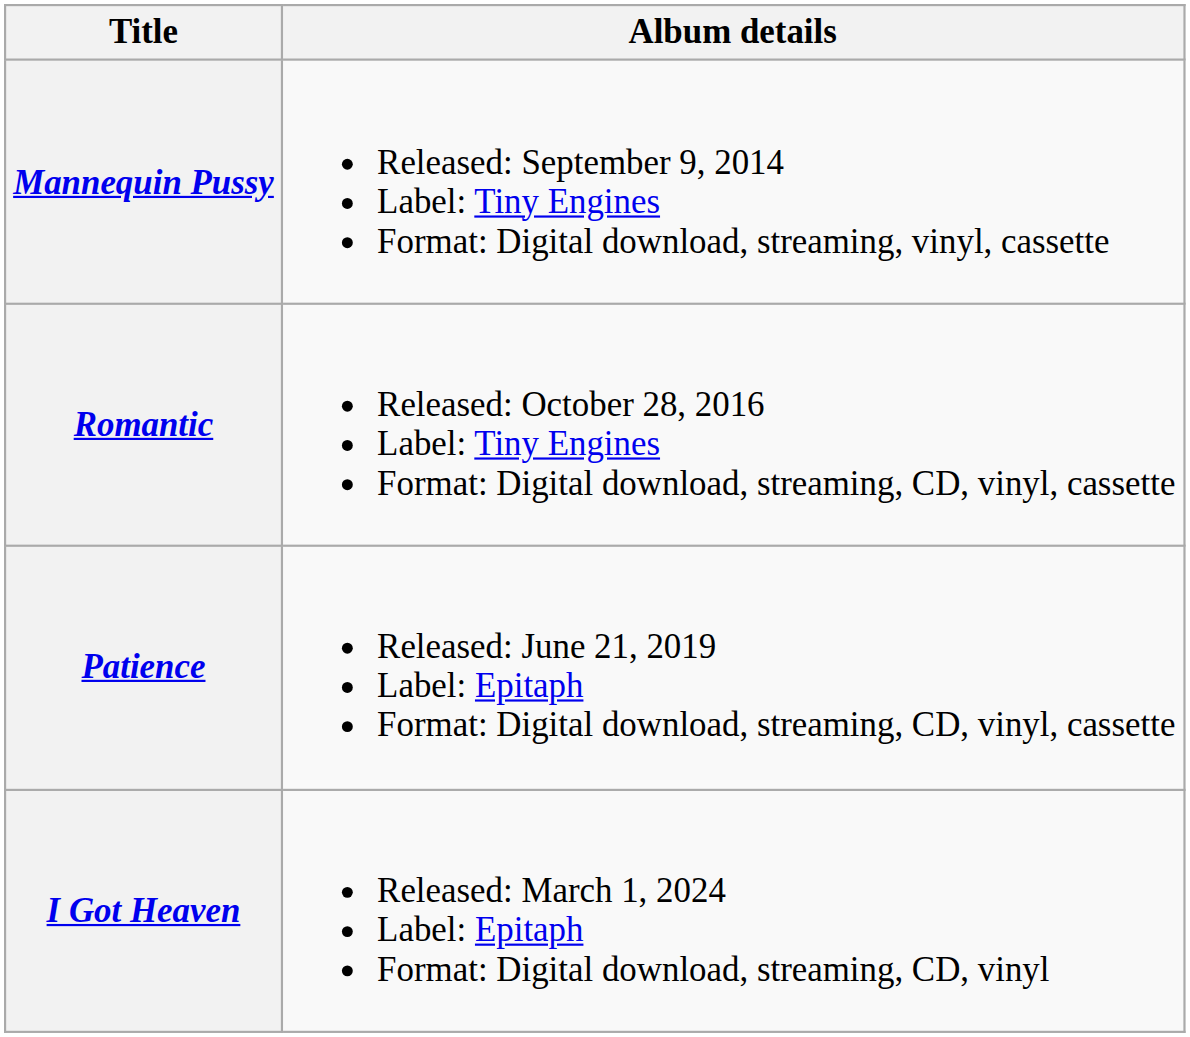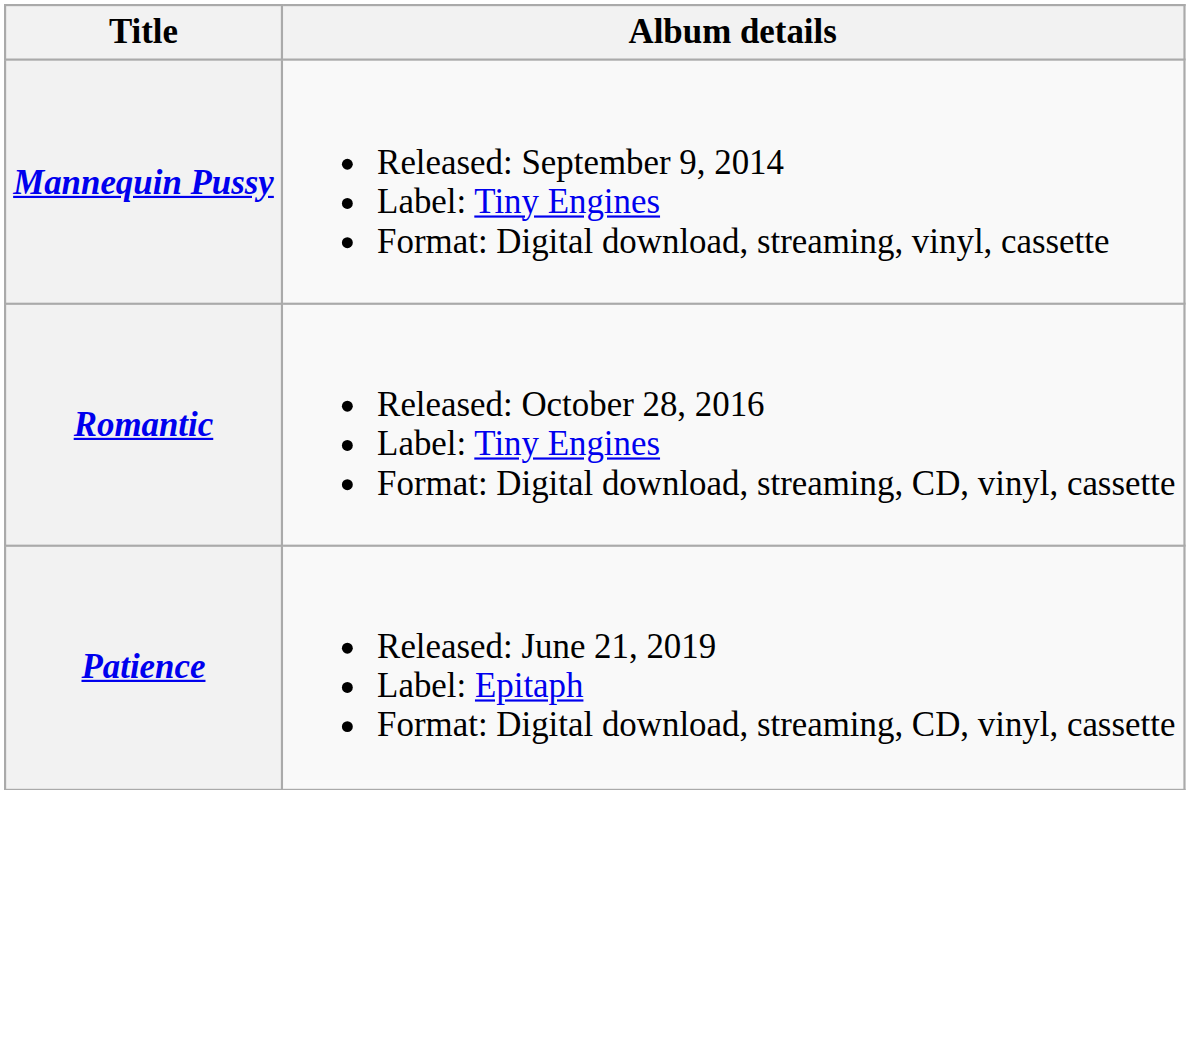 <table class="wikitable plainrowheaders">
 <tr>
 <th scope="col">Title</th>
 <th scope="col">Album details</th>
 </tr>
 <tr>
 <th scope="row"><em><a href='#'>Mannequin Pussy</a></em></th>
 <td><br><ul><li>Released: September 9, 2014</li><li>Label: <a href='#'>Tiny Engines</a></li><li>Format: Digital download, streaming, vinyl, cassette</li></ul></td>
 </tr>
 <tr>
 <th scope="row"><em><a href='#'>Romantic</a></em></th>
 <td><br><ul><li>Released: October 28, 2016</li><li>Label: <a href='#'>Tiny Engines</a></li><li>Format: Digital download, streaming, CD, vinyl, cassette</li></ul></td>
 </tr>
 <tr>
 <th scope="row"><em><a href='#'>Patience</a></em></th>
 <td><br><ul><li>Released: June 21, 2019</li><li>Label: <a href='#'>Epitaph</a></li><li>Format: Digital download, streaming, CD, vinyl, cassette</li></ul></td>
 </tr>
-<tr>
-<th scope="row"><em><a href='#'>I Got Heaven</a></em></th>
-<td><br><ul><li>Released: March 1, 2024</li><li>Label: <a href='#'>Epitaph</a></li><li>Format: Digital download, streaming, CD, vinyl</li></ul></td>
-</tr>
 </table>
